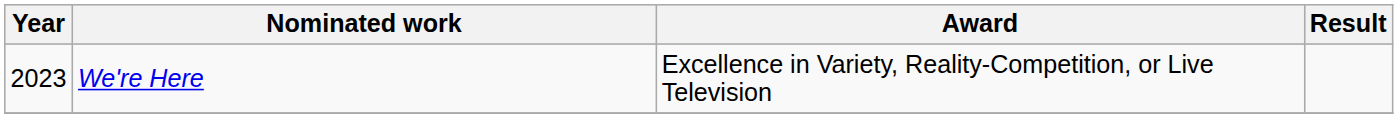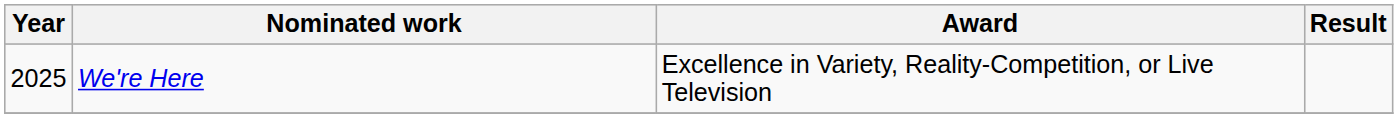 <table class="wikitable" style="width:70%;">
 <tr>
 <th style="width:3%;">Year</th>
 <th style="width:45%;">Nominated work</th>
 <th style="width:50%;">Award</th>
 <th style="width:5%;">Result</th>
 </tr>
 <tr>
-<td align="center">2023</td>
+<td align="center">2025</td>
 <td><em><a href='#'>We're Here</a></em></td>
 <td>Excellence in Variety, Reality-Competition, or Live Television</td>
 <td></td>
 </tr>
 <tr>
 </tr>
 </table>
